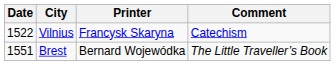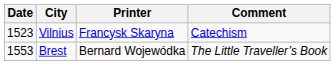 <table class="wikitable">
 <tr>
 <th>Date</th>
 <th>City</th>
 <th>Printer</th>
 <th>Comment</th>
 </tr>
 <tr>
-<td>1522</td>
+<td>1523</td>
 <td><a href='#'>Vilnius</a></td>
 <td><a href='#'>Francysk Skaryna</a></td>
 <td><a href='#'>Catechism</a></td>
 </tr>
 <tr>
-<td>1551</td>
+<td>1553</td>
 <td><a href='#'>Brest</a></td>
 <td>Bernard Wojewódka</td>
 <td><em>The Little Traveller’s Book</em></td>
 </tr>
 </table>
